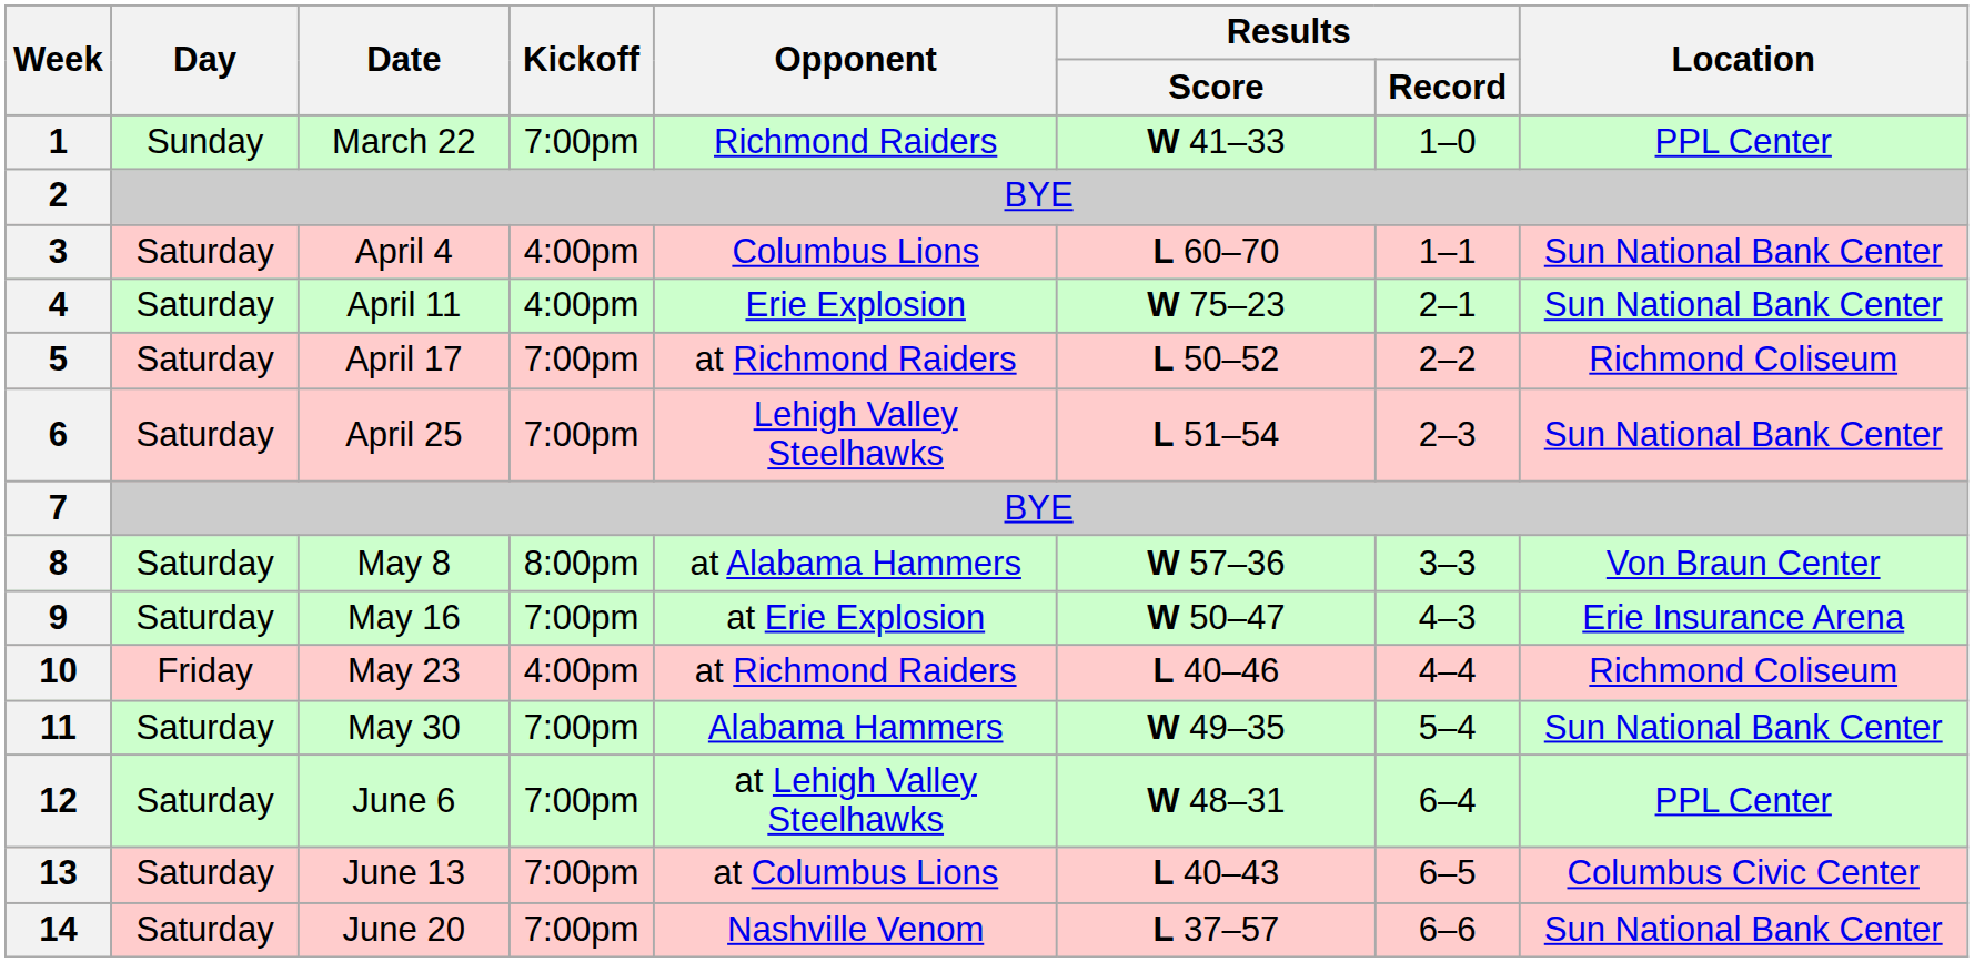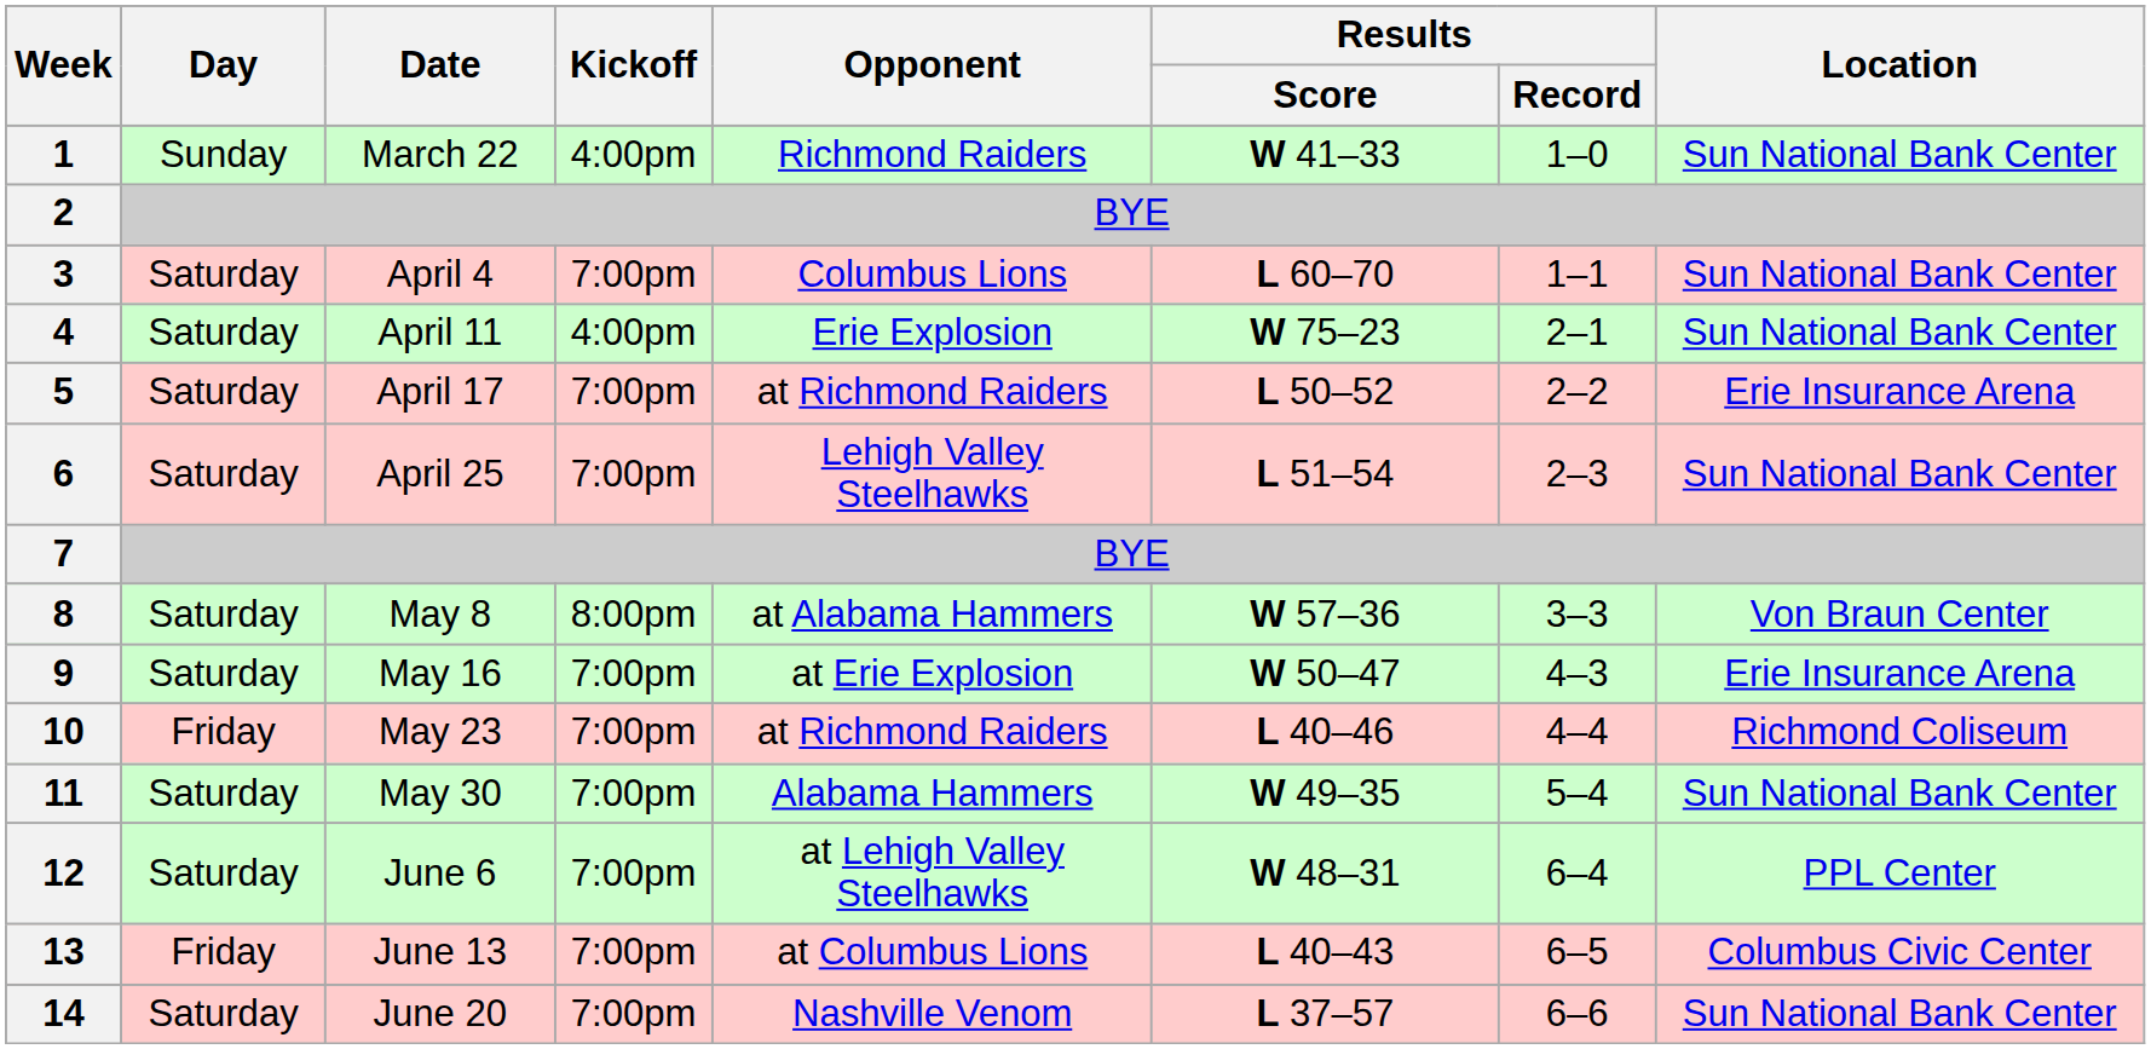 <table class="wikitable">
 <tr>
 <th rowspan="2" width="40">Week</th>
 <th rowspan="2" width="80">Day</th>
 <th rowspan="2" width="90">Date</th>
 <th rowspan="2" width="60">Kickoff</th>
 <th rowspan="2" width="180">Opponent</th>
 <th colspan="2" width="200">Results</th>
 <th rowspan="2" width="200">Location</th>
 </tr>
 <tr>
 <th width="140">Score</th>
 <th width="60">Record</th>
 </tr>
 <tr align="center" bgcolor="#CCFFCC">
 <th>1</th>
 <td>Sunday</td>
 <td>March 22</td>
-<td>7:00pm</td>
+<td>4:00pm</td>
 <td><a href='#'>Richmond Raiders</a></td>
 <td><strong>W</strong> 41–33</td>
 <td>1–0</td>
-<td><a href='#'>PPL Center</a></td>
+<td><a href='#'>Sun National Bank Center</a></td>
 </tr>
 <tr align="center" bgcolor="#CCCCCC">
 <th>2</th>
 <td colSpan=7><a href='#'>BYE</a></td>
 </tr>
 <tr align="center" bgcolor="#FFCCCC">
 <th>3</th>
 <td>Saturday</td>
 <td>April 4</td>
-<td>4:00pm</td>
+<td>7:00pm</td>
 <td><a href='#'>Columbus Lions</a></td>
 <td><strong>L</strong> 60–70</td>
 <td>1–1</td>
 <td><a href='#'>Sun National Bank Center</a></td>
 </tr>
 <tr align="center" bgcolor="#CCFFCC">
 <th>4</th>
 <td>Saturday</td>
 <td>April 11</td>
 <td>4:00pm</td>
 <td><a href='#'>Erie Explosion</a></td>
 <td><strong>W</strong> 75–23</td>
 <td>2–1</td>
 <td><a href='#'>Sun National Bank Center</a></td>
 </tr>
 <tr align="center" bgcolor="#FFCCCC">
 <th>5</th>
 <td>Saturday</td>
 <td>April 17</td>
 <td>7:00pm</td>
 <td>at <a href='#'>Richmond Raiders</a></td>
 <td><strong>L</strong> 50–52</td>
 <td>2–2</td>
-<td><a href='#'>Richmond Coliseum</a></td>
+<td><a href='#'>Erie Insurance Arena</a></td>
 </tr>
 <tr align="center" bgcolor="#FFCCCC">
 <th>6</th>
 <td>Saturday</td>
 <td>April 25</td>
 <td>7:00pm</td>
 <td><a href='#'>Lehigh Valley Steelhawks</a></td>
 <td><strong>L</strong> 51–54</td>
 <td>2–3</td>
 <td><a href='#'>Sun National Bank Center</a></td>
 </tr>
 <tr align="center" bgcolor="#CCCCCC">
 <th>7</th>
 <td colSpan=7><a href='#'>BYE</a></td>
 </tr>
 <tr align="center" bgcolor="#CCFFCC">
 <th>8</th>
 <td>Saturday</td>
 <td>May 8</td>
 <td>8:00pm</td>
 <td>at <a href='#'>Alabama Hammers</a></td>
 <td><strong>W</strong> 57–36</td>
 <td>3–3</td>
 <td><a href='#'>Von Braun Center</a></td>
 </tr>
 <tr align="center" bgcolor="#CCFFCC">
 <th>9</th>
 <td>Saturday</td>
 <td>May 16</td>
 <td>7:00pm</td>
 <td>at <a href='#'>Erie Explosion</a></td>
 <td><strong>W</strong> 50–47</td>
 <td>4–3</td>
 <td><a href='#'>Erie Insurance Arena</a></td>
 </tr>
 <tr align="center"  bgcolor="#FFCCCC">
 <th>10</th>
 <td>Friday</td>
 <td>May 23</td>
-<td>4:00pm</td>
+<td>7:00pm</td>
 <td>at <a href='#'>Richmond Raiders</a></td>
 <td><strong>L</strong> 40–46</td>
 <td>4–4</td>
 <td><a href='#'>Richmond Coliseum</a></td>
 </tr>
 <tr align="center" bgcolor="#CCFFCC">
 <th>11</th>
 <td>Saturday</td>
 <td>May 30</td>
 <td>7:00pm</td>
 <td><a href='#'>Alabama Hammers</a></td>
 <td><strong>W</strong> 49–35</td>
 <td>5–4</td>
 <td><a href='#'>Sun National Bank Center</a></td>
 </tr>
 <tr align="center" bgcolor="#CCFFCC">
 <th>12</th>
 <td>Saturday</td>
 <td>June 6</td>
 <td>7:00pm</td>
 <td>at <a href='#'>Lehigh Valley Steelhawks</a></td>
 <td><strong>W</strong> 48–31</td>
 <td>6–4</td>
 <td><a href='#'>PPL Center</a></td>
 </tr>
 <tr align="center" bgcolor="#FFCCCC">
 <th>13</th>
-<td>Saturday</td>
+<td>Friday</td>
 <td>June 13</td>
 <td>7:00pm</td>
 <td>at <a href='#'>Columbus Lions</a></td>
 <td><strong>L</strong> 40–43</td>
 <td>6–5</td>
 <td><a href='#'>Columbus Civic Center</a></td>
 </tr>
 <tr align="center" bgcolor="#FFCCCC">
 <th>14</th>
 <td>Saturday</td>
 <td>June 20</td>
 <td>7:00pm</td>
 <td><a href='#'>Nashville Venom</a></td>
 <td><strong>L</strong> 37–57</td>
 <td>6–6</td>
 <td><a href='#'>Sun National Bank Center</a></td>
 </tr>
 </table>
